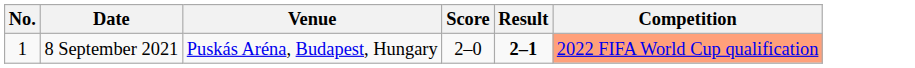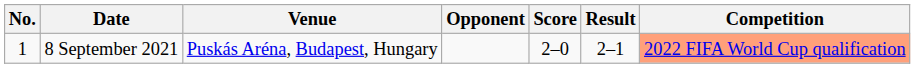 <table class="wikitable sortable">
 <tr>
 <th scope="col">No.</th>
 <th scope="col">Date</th>
 <th scope="col">Venue</th>
+<th scope="col">Opponent</th>
 <th scope="col">Score</th>
 <th scope="col">Result</th>
 <th scope="col">Competition</th>
 </tr>
 <tr>
 <td align="center">1</td>
 <td>8 September 2021</td>
 <td><a href='#'>Puskás Aréna</a>, <a href='#'>Budapest</a>, Hungary</td>
+<td></td>
 <td align="center">2–0</td>
-<td align="center"><strong>2–1</strong></td>
+<td align="center">2–1</td>
 <td style="background: lightsalmon;"><a href='#'>2022 FIFA World Cup qualification</a></td>
 </tr>
 </table>
